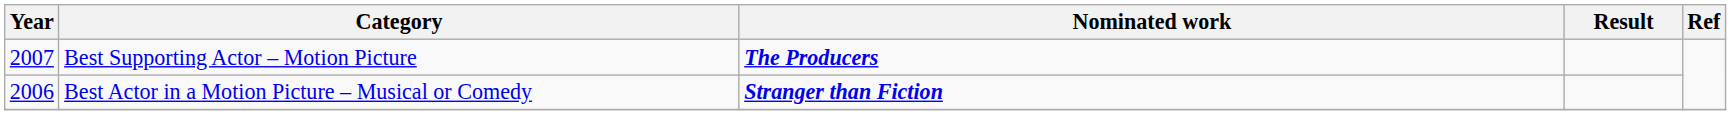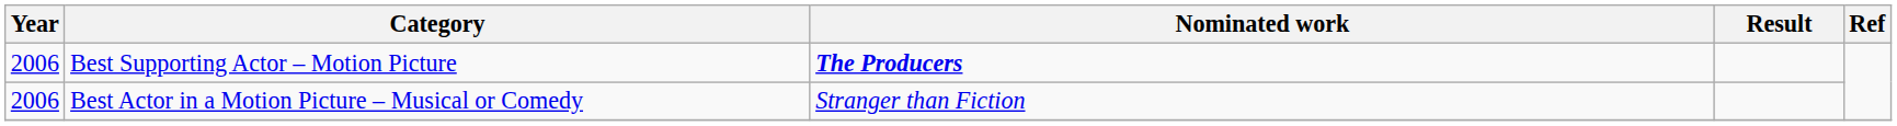 <table class=wikitable>
 <tr>
 <th scope="col" style="width:1em;">Year</th>
 <th scope="col" style="width:32em;">Category</th>
 <th scope="col" style="width:39em;">Nominated work</th>
 <th scope="col" style="width:5em;">Result</th>
 <th>Ref</th>
 </tr>
 <tr>
-<td><a href='#'>2007</a></td>
+<td><a href='#'>2006</a></td>
 <td><a href='#'>Best Supporting Actor – Motion Picture</a></td>
 <td><strong><em><a href='#'>The Producers</a></em></strong></td>
 <td></td>
 <td rowspan=2></td>
 </tr>
 <tr>
 <td><a href='#'>2006</a></td>
 <td><a href='#'>Best Actor in a Motion Picture – Musical or Comedy</a></td>
-<td><strong><em><a href='#'>Stranger than Fiction</a></em></strong></td>
+<td><em><a href='#'>Stranger than Fiction</a></em></td>
 <td></td>
 </tr>
 <tr>
 </tr>
 </table>
